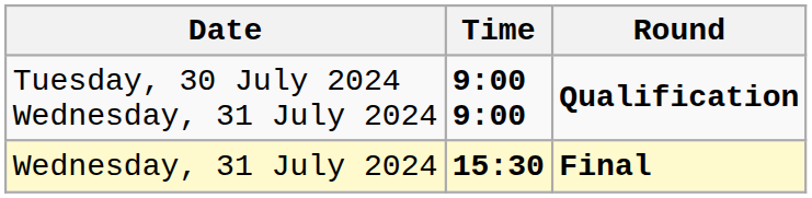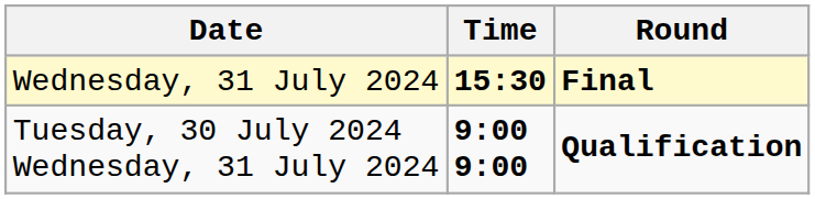 <table class="wikitable">
 <tr>
 <th>Date</th>
 <th>Time</th>
 <th>Round</th>
 </tr>
+<tr style=background:lemonchiffon>
+<td>Wednesday, 31 July 2024</td>
+<td><strong>15:30</strong></td>
+<td><strong>Final</strong></td>
+</tr>
 <tr>
 <td>Tuesday, 30 July 2024<br>Wednesday, 31 July 2024</td>
 <td><strong>9:00</strong><br><strong>9:00</strong></td>
 <td><strong>Qualification</strong></td>
 </tr>
-<tr style=background:lemonchiffon>
-<td>Wednesday, 31 July 2024</td>
-<td><strong>15:30</strong></td>
-<td><strong>Final</strong></td>
-</tr>
 </table>
